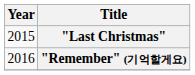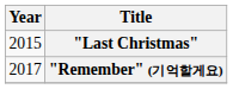 <table class="wikitable plainrowheaders">
 <tr>
 <th>Year</th>
 <th>Title</th>
 </tr>
 <tr>
 <td>2015</td>
 <th scope="row">"Last Christmas"</th>
 </tr>
 <tr>
-<td>2016</td>
+<td>2017</td>
 <th scope="row">"Remember" <small>(기억할게요)</small></th>
 </tr>
 <tr>
 </tr>
 </table>
